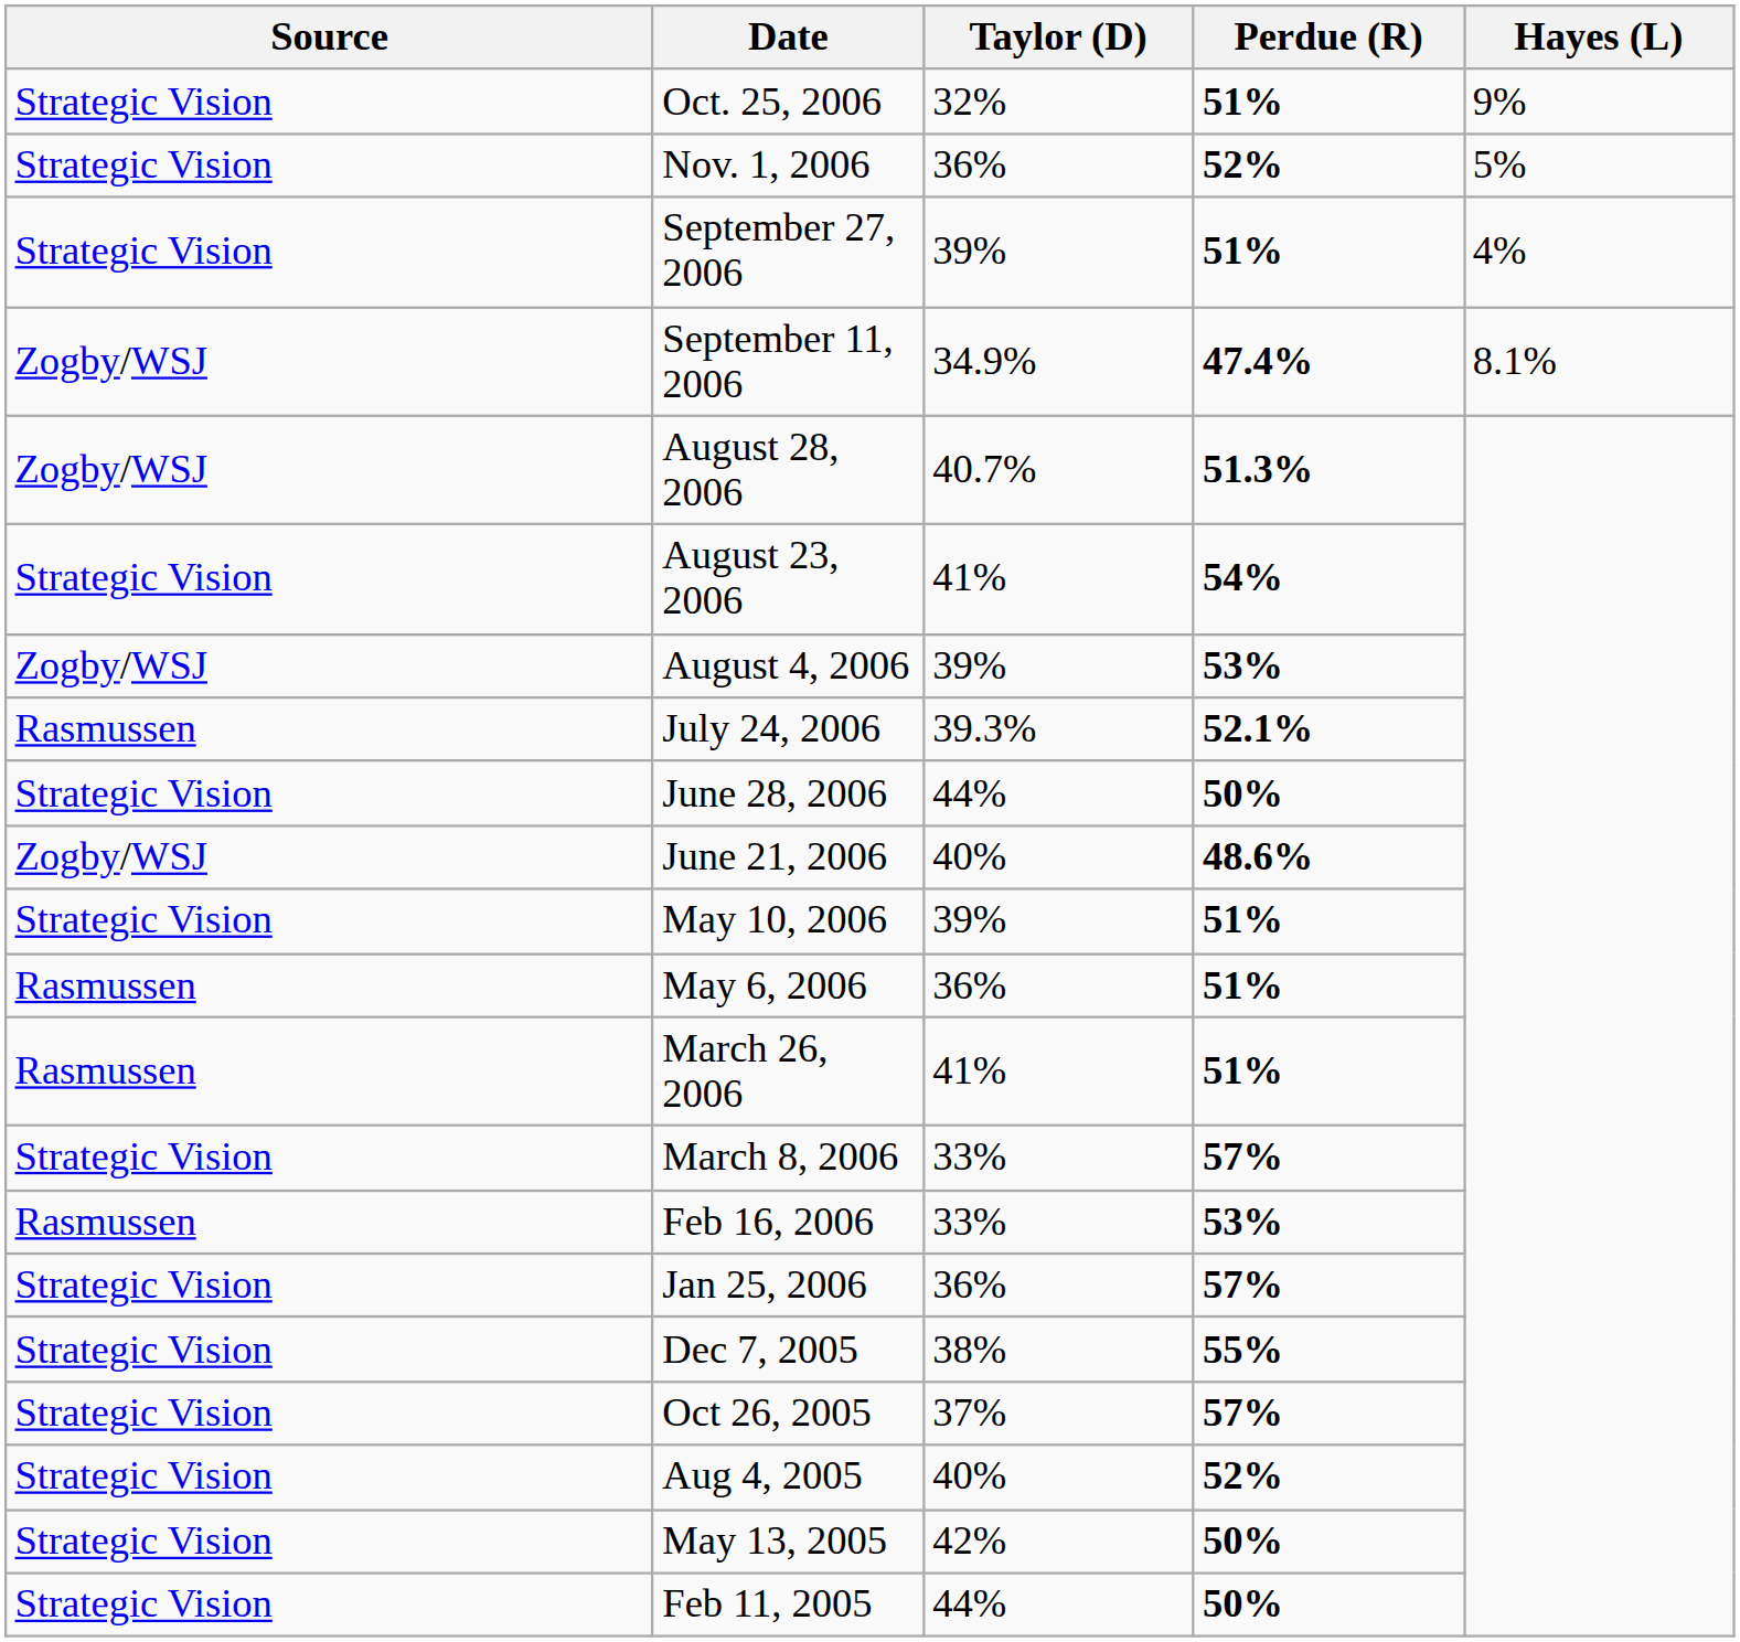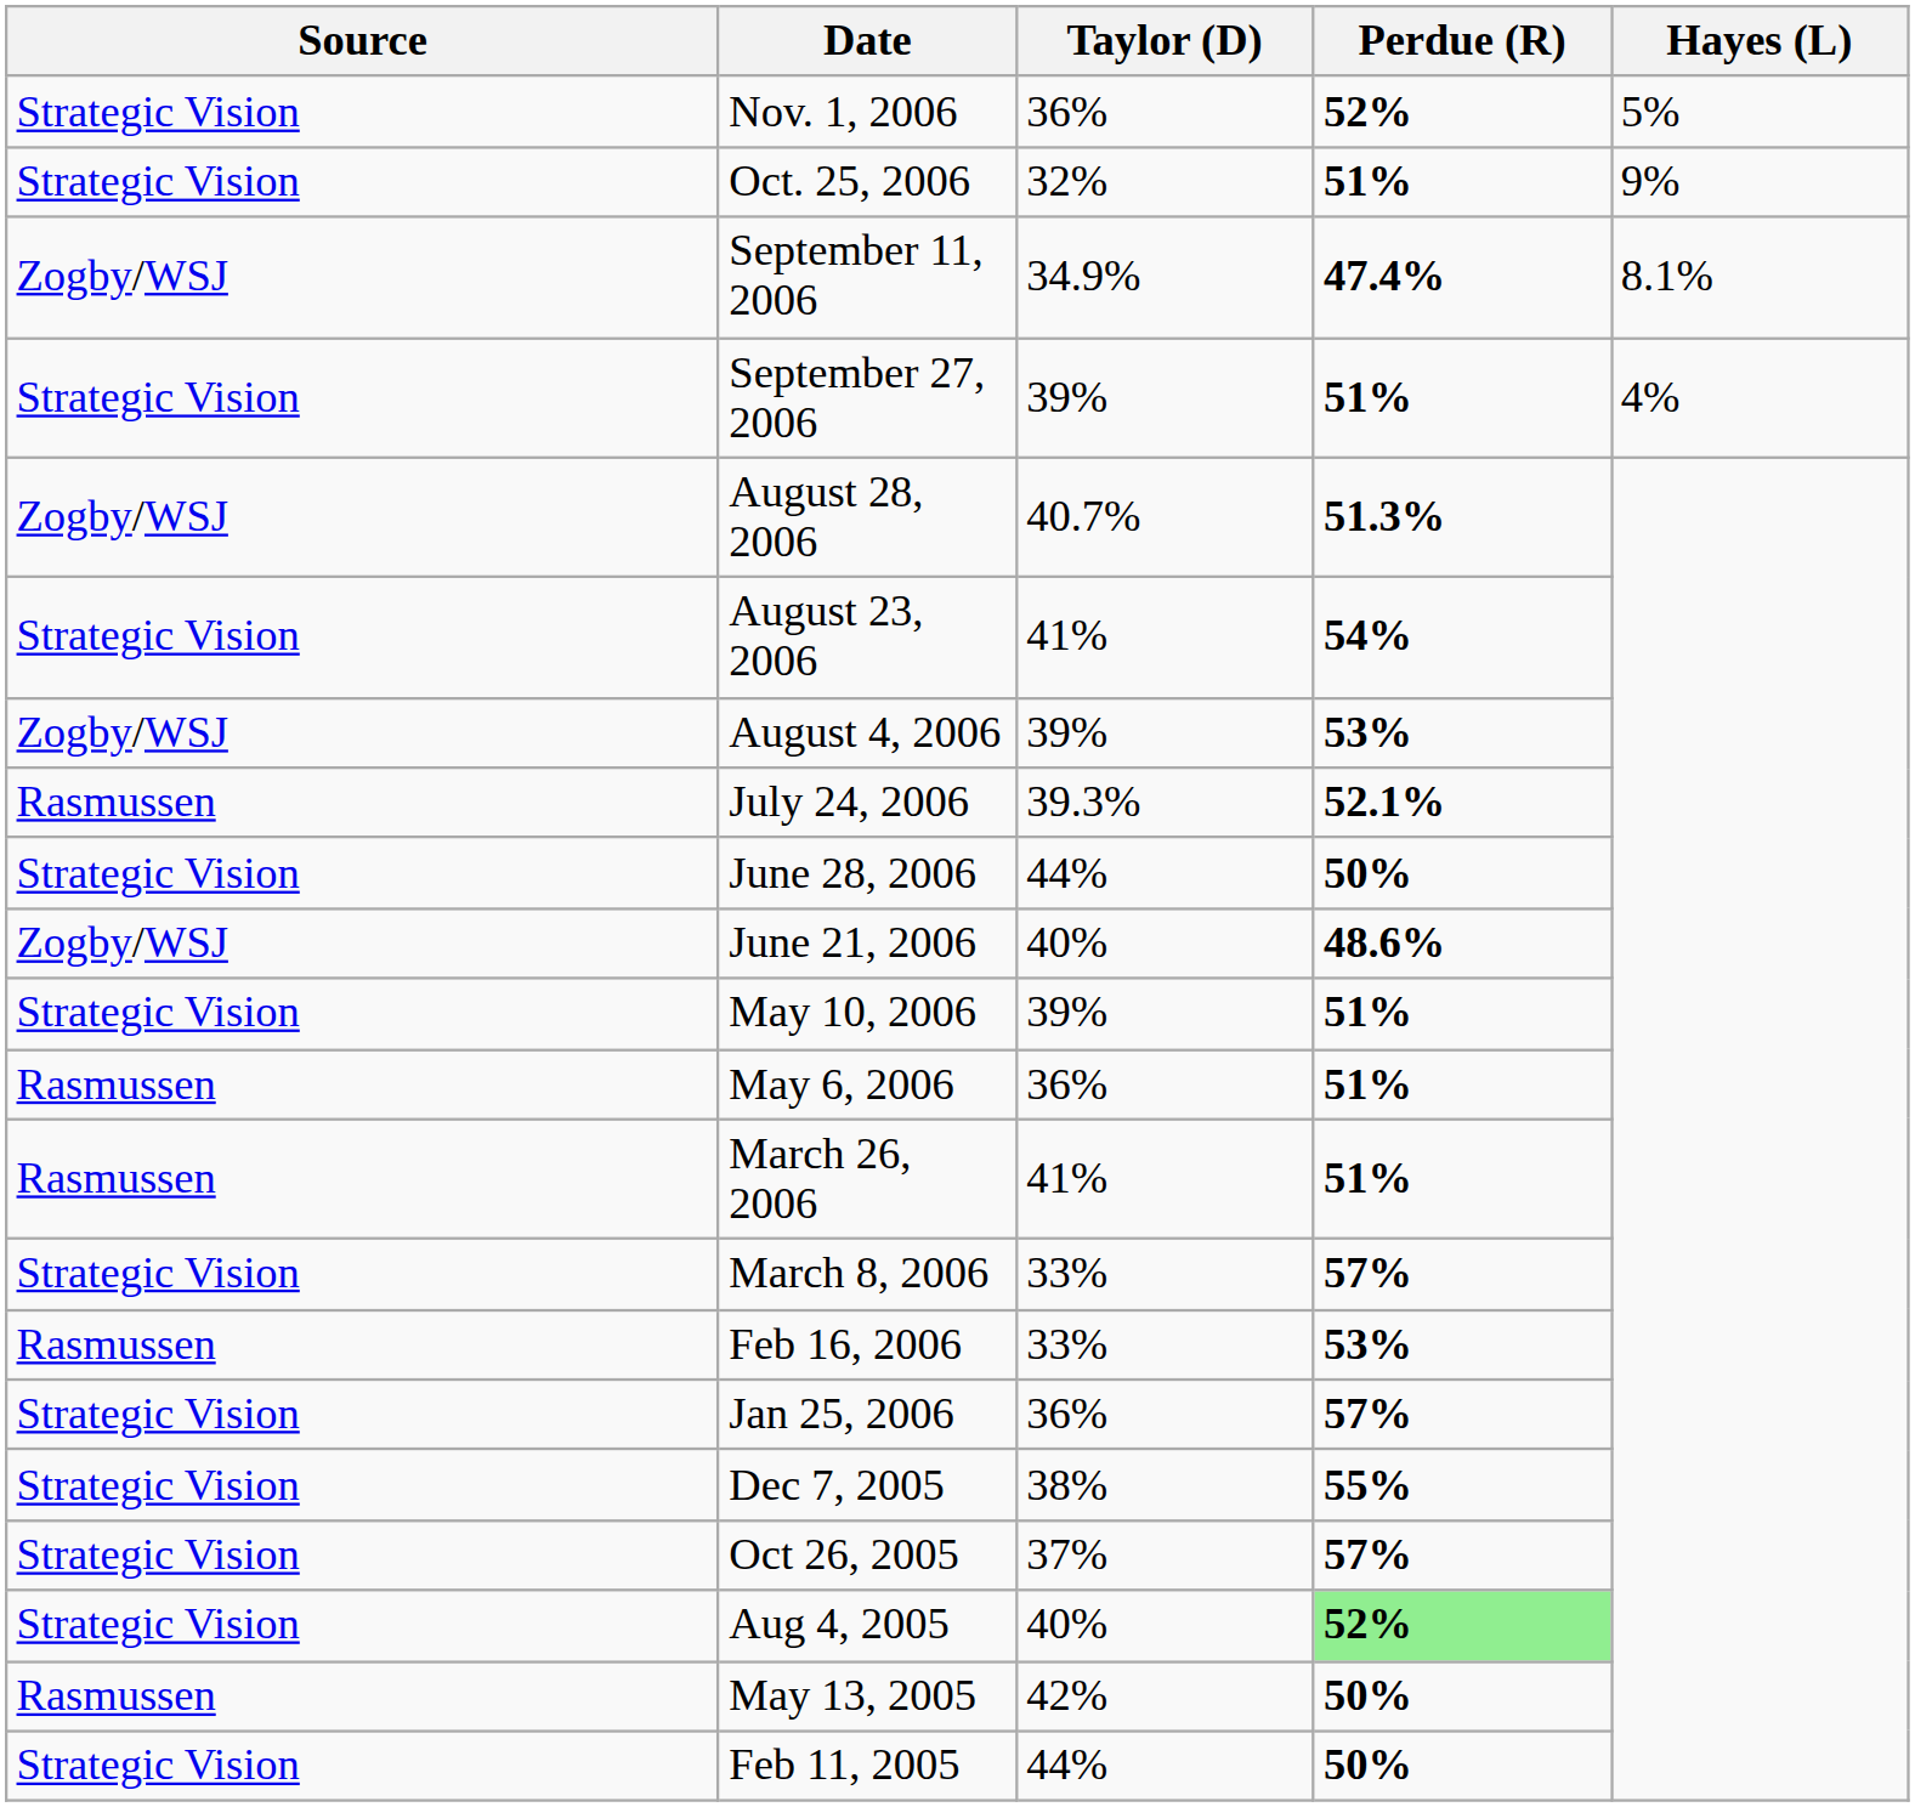 <table class="wikitable">
 <tr>
 <th width="250px">Source</th>
 <th width="100px">Date</th>
 <th width="100px">Taylor (D)</th>
 <th width="100px">Perdue (R)</th>
 <th width="100px">Hayes (L)</th>
 </tr>
 <tr>
 <td><a href='#'>Strategic Vision</a></td>
-<td>Oct. 25, 2006</td>
-<td>32%</td>
-<td><strong>51%</strong></td>
-<td>9%</td>
-</tr>
-<tr>
-<td><a href='#'>Strategic Vision</a></td>
 <td>Nov. 1, 2006</td>
 <td>36%</td>
 <td><strong>52%</strong></td>
 <td>5%</td>
 </tr>
 <tr>
 <td><a href='#'>Strategic Vision</a></td>
-<td>September 27, 2006</td>
-<td>39%</td>
+<td>Oct. 25, 2006</td>
+<td>32%</td>
 <td><strong>51%</strong></td>
-<td>4%</td>
+<td>9%</td>
 </tr>
 <tr>
 <td><a href='#'>Zogby</a>/<a href='#'>WSJ</a></td>
 <td>September 11, 2006</td>
 <td>34.9%</td>
 <td><strong>47.4%</strong></td>
 <td>8.1%</td>
+</tr>
+<tr>
+<td><a href='#'>Strategic Vision</a></td>
+<td>September 27, 2006</td>
+<td>39%</td>
+<td><strong>51%</strong></td>
+<td>4%</td>
 </tr>
 <tr>
 <td><a href='#'>Zogby</a>/<a href='#'>WSJ</a></td>
 <td>August 28, 2006</td>
 <td>40.7%</td>
 <td><strong>51.3%</strong></td>
 </tr>
 <tr>
 <td><a href='#'>Strategic Vision</a></td>
 <td>August 23, 2006</td>
 <td>41%</td>
 <td><strong>54%</strong></td>
 </tr>
 <tr>
 <td><a href='#'>Zogby</a>/<a href='#'>WSJ</a></td>
 <td>August 4, 2006</td>
 <td>39%</td>
 <td><strong>53%</strong></td>
 </tr>
 <tr>
 <td><a href='#'>Rasmussen</a></td>
 <td>July 24, 2006</td>
 <td>39.3%</td>
 <td><strong>52.1%</strong></td>
 </tr>
 <tr>
 <td><a href='#'>Strategic Vision</a></td>
 <td>June 28, 2006</td>
 <td>44%</td>
 <td><strong>50%</strong></td>
 </tr>
 <tr>
 <td><a href='#'>Zogby</a>/<a href='#'>WSJ</a></td>
 <td>June 21, 2006</td>
 <td>40%</td>
 <td><strong>48.6%</strong></td>
 </tr>
 <tr>
 <td><a href='#'>Strategic Vision</a></td>
 <td>May 10, 2006</td>
 <td>39%</td>
 <td><strong>51%</strong></td>
 </tr>
 <tr>
 <td><a href='#'>Rasmussen</a></td>
 <td>May 6, 2006</td>
 <td>36%</td>
 <td><strong>51%</strong></td>
 </tr>
 <tr>
 <td><a href='#'>Rasmussen</a></td>
 <td>March 26, 2006</td>
 <td>41%</td>
 <td><strong>51%</strong></td>
 </tr>
 <tr>
 <td><a href='#'>Strategic Vision</a></td>
 <td>March 8, 2006</td>
 <td>33%</td>
 <td><strong>57%</strong></td>
 </tr>
 <tr>
 <td><a href='#'>Rasmussen</a></td>
 <td>Feb 16, 2006</td>
 <td>33%</td>
 <td><strong>53%</strong></td>
 </tr>
 <tr>
 <td><a href='#'>Strategic Vision</a></td>
 <td>Jan 25, 2006</td>
 <td>36%</td>
 <td><strong>57%</strong></td>
 </tr>
 <tr>
 <td><a href='#'>Strategic Vision</a></td>
 <td>Dec 7, 2005</td>
 <td>38%</td>
 <td><strong>55%</strong></td>
 </tr>
 <tr>
 <td><a href='#'>Strategic Vision</a></td>
 <td>Oct 26, 2005</td>
 <td>37%</td>
 <td><strong>57%</strong></td>
 </tr>
 <tr>
 <td><a href='#'>Strategic Vision</a></td>
 <td>Aug 4, 2005</td>
 <td>40%</td>
-<td><strong>52%</strong></td>
+<td style="background: lightgreen;"><strong>52%</strong></td>
 </tr>
 <tr>
-<td><a href='#'>Strategic Vision</a></td>
+<td><a href='#'>Rasmussen</a></td>
 <td>May 13, 2005</td>
 <td>42%</td>
 <td><strong>50%</strong></td>
 </tr>
 <tr>
 <td><a href='#'>Strategic Vision</a></td>
 <td>Feb 11, 2005</td>
 <td>44%</td>
 <td><strong>50%</strong></td>
 </tr>
 </table>
